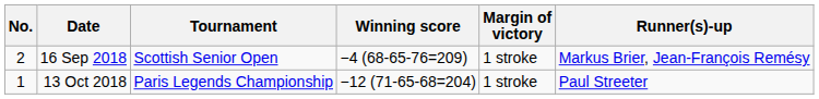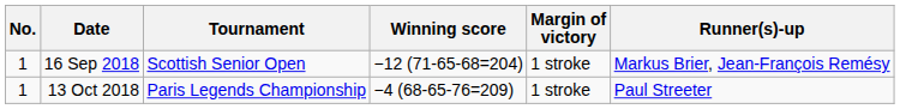 <table class="wikitable" style="font-size:95%;">
 <tr>
 <th>No.</th>
 <th>Date</th>
 <th>Tournament</th>
 <th>Winning score</th>
 <th>Margin of<br>victory</th>
 <th>Runner(s)-up</th>
 </tr>
 <tr>
-<td align=center>2</td>
+<td align=center>1</td>
 <td align=right>16 Sep <a href='#'>2018</a></td>
 <td><a href='#'>Scottish Senior Open</a></td>
-<td>−4 (68-65-76=209)</td>
+<td>−12 (71-65-68=204)</td>
 <td>1 stroke</td>
 <td> <a href='#'>Markus Brier</a>,  <a href='#'>Jean-François Remésy</a></td>
 </tr>
 <tr>
 <td align=center>1</td>
 <td align=right>13 Oct 2018</td>
 <td><a href='#'>Paris Legends Championship</a></td>
-<td>−12 (71-65-68=204)</td>
+<td>−4 (68-65-76=209)</td>
 <td>1 stroke</td>
 <td> <a href='#'>Paul Streeter</a></td>
 </tr>
 </table>
